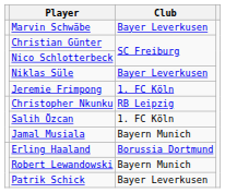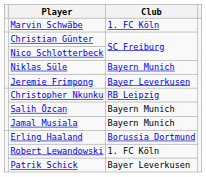 <table class="wikitable" style="text-align:center">
 <tr>
 <th></th>
 <th>Player</th>
 <th>Club</th>
 <th></th>
 </tr>
 <tr>
 <td></td>
 <td align=left> <a href='#'>Marvin Schwäbe</a></td>
-<td align=left><a href='#'>Bayer Leverkusen</a></td>
+<td align=left><a href='#'>1. FC Köln</a></td>
 <td rowspan=11></td>
 </tr>
 <tr>
 <td rowspan=4></td>
 <td align=left> <a href='#'>Christian Günter</a></td>
 <td align=left rowspan=2><a href='#'>SC Freiburg</a></td>
 </tr>
 <tr>
 <td align=left> <a href='#'>Nico Schlotterbeck</a></td>
 </tr>
 <tr>
 <td align=left> <a href='#'>Niklas Süle</a></td>
-<td align=left><a href='#'>Bayer Leverkusen</a></td>
+<td align=left><a href='#'>Bayern Munich</a></td>
 </tr>
 <tr>
 <td align=left> <a href='#'>Jeremie Frimpong</a></td>
-<td align=left><a href='#'>1. FC Köln</a></td>
+<td align=left><a href='#'>Bayer Leverkusen</a></td>
 </tr>
 <tr>
 <td rowspan=3></td>
 <td align=left> <a href='#'>Christopher Nkunku</a></td>
 <td align=left><a href='#'>RB Leipzig</a></td>
 </tr>
 <tr>
 <td align=left> <a href='#'>Salih Özcan</a></td>
-<td align=left>1. FC Köln</td>
+<td align=left>Bayern Munich</td>
 </tr>
 <tr>
 <td align=left> <a href='#'>Jamal Musiala</a></td>
 <td align=left>Bayern Munich</td>
 </tr>
 <tr>
 <td rowspan=3></td>
 <td align=left> <a href='#'>Erling Haaland</a></td>
 <td align=left><a href='#'>Borussia Dortmund</a></td>
 </tr>
 <tr>
 <td align=left> <a href='#'>Robert Lewandowski</a></td>
-<td align=left>Bayern Munich</td>
+<td align=left>1. FC Köln</td>
 </tr>
 <tr>
 <td align=left> <a href='#'>Patrik Schick</a></td>
 <td align=left>Bayer Leverkusen</td>
 </tr>
 </table>
